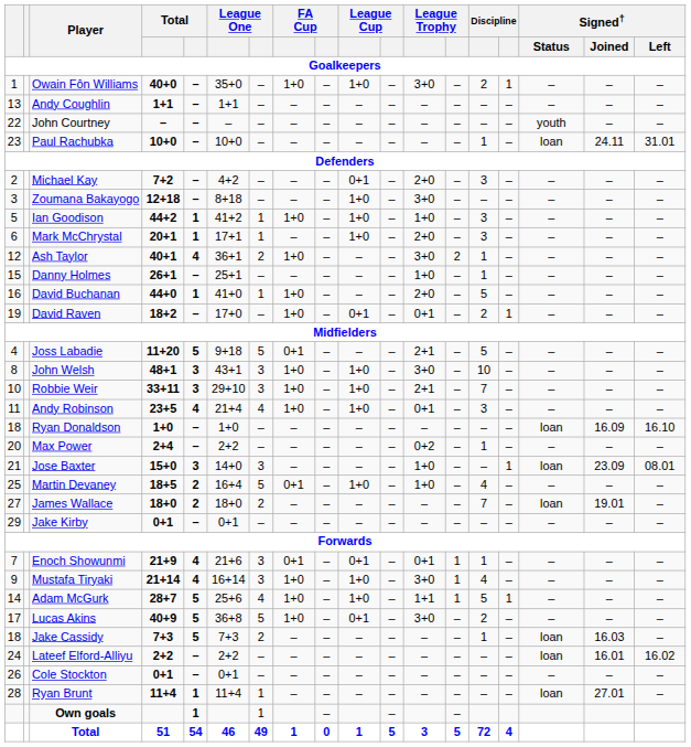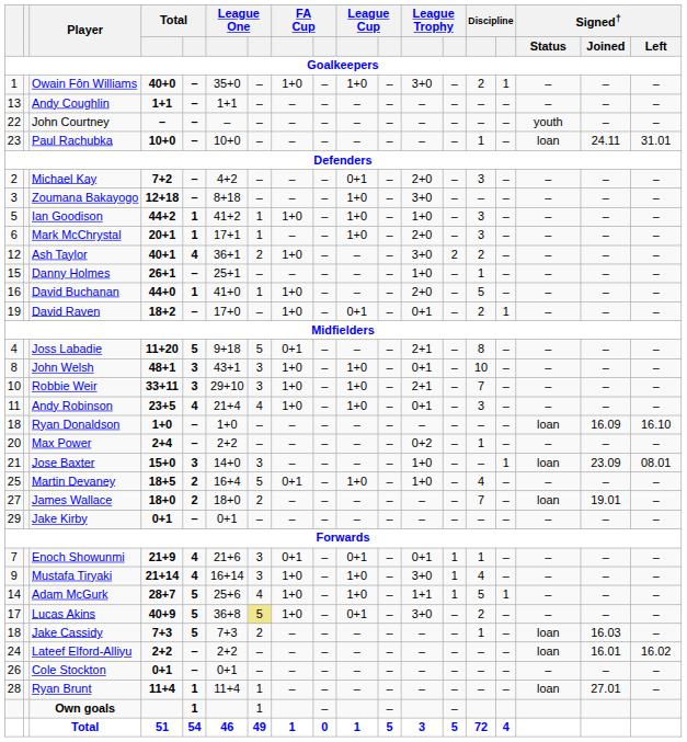 <table class="wikitable"  style="text-align:center;">
 <tr>
 <th rowspan="2" style="font-size:80%;"></th>
 <th rowspan="2" style="font-size:80%;"></th>
 <th rowspan="2">Player</th>
 <th colspan="2">Total</th>
 <th colspan="2"><a href='#'>League<br>One</a></th>
 <th colspan="2"><a href='#'>FA<br>Cup</a></th>
 <th colspan="2"><a href='#'>League<br>Cup</a></th>
 <th colspan="2"><a href='#'>League<br>Trophy</a></th>
 <th colspan="2" style="font-size:80%; ">Discipline</th>
 <th colspan="3">Signed<sup>†</sup></th>
 </tr>
 <tr>
 <th style="width: 50px; font-size:80%;"></th>
 <th style="width: 25px; font-size:80%;"></th>
 <th style="width: 50px; font-size:80%;"></th>
 <th style="width: 25px; font-size:80%;"></th>
 <th style="width: 50px; font-size:80%;"></th>
 <th style="width: 25px; font-size:80%;"></th>
 <th style="width: 50px; font-size:80%;"></th>
 <th style="width: 25px; font-size:80%;"></th>
 <th style="width: 50px; font-size:80%;"></th>
 <th style="width: 25px; font-size:80%;"></th>
 <th></th>
 <th></th>
 <th style="width: 80px;">Status</th>
 <th style="width: 60px;">Joined</th>
 <th style="width: 60px;">Left</th>
 </tr>
 <tr>
 <td colspan="18" style="background:white; color:blue; text-align:center;"><strong>Goalkeepers</strong></td>
 </tr>
 <tr>
 <td>1</td>
 <td></td>
 <td style="text-align:left;"><a href='#'>Owain Fôn Williams</a></td>
 <td><strong>40+0</strong></td>
 <td><strong>–</strong></td>
 <td>35+0</td>
 <td>–</td>
 <td>1+0</td>
 <td>–</td>
 <td>1+0</td>
 <td>–</td>
 <td>3+0</td>
 <td>–</td>
 <td>2</td>
 <td>1</td>
 <td>–</td>
 <td>–</td>
 <td>–</td>
 </tr>
 <tr>
 <td>13</td>
 <td></td>
 <td style="text-align:left;"><a href='#'>Andy Coughlin</a></td>
 <td><strong>1+1</strong></td>
 <td><strong>–</strong></td>
 <td>1+1</td>
 <td>–</td>
 <td>–</td>
 <td>–</td>
 <td>–</td>
 <td>–</td>
 <td>–</td>
 <td>–</td>
 <td>–</td>
 <td>–</td>
 <td>–</td>
 <td>–</td>
 <td>–</td>
 </tr>
 <tr>
 <td>22</td>
 <td></td>
 <td style="text-align:left;">John Courtney</td>
 <td><strong>–</strong></td>
 <td><strong>–</strong></td>
 <td>–</td>
 <td>–</td>
 <td>–</td>
 <td>–</td>
 <td>–</td>
 <td>–</td>
 <td>–</td>
 <td>–</td>
 <td>–</td>
 <td>–</td>
 <td>youth</td>
 <td>–</td>
 <td>–</td>
 </tr>
 <tr>
 <td>23</td>
 <td></td>
 <td style="text-align:left;"><a href='#'>Paul Rachubka</a></td>
 <td><strong>10+0</strong></td>
 <td><strong>–</strong></td>
 <td>10+0</td>
 <td>–</td>
 <td>–</td>
 <td>–</td>
 <td>–</td>
 <td>–</td>
 <td>–</td>
 <td>–</td>
 <td>1</td>
 <td>–</td>
 <td>loan</td>
 <td>24.11</td>
 <td>31.01</td>
 </tr>
 <tr>
 <td colspan="18" style="background:white; color:blue; text-align:center;"><strong>Defenders</strong></td>
 </tr>
 <tr>
 <td>2</td>
 <td></td>
 <td style="text-align:left;"><a href='#'>Michael Kay</a></td>
 <td><strong>7+2</strong></td>
 <td><strong>–</strong></td>
 <td>4+2</td>
 <td>–</td>
 <td>–</td>
 <td>–</td>
 <td>0+1</td>
 <td>–</td>
 <td>2+0</td>
 <td>–</td>
 <td>3</td>
 <td>–</td>
 <td>–</td>
 <td>–</td>
 <td>–</td>
 </tr>
 <tr>
 <td>3</td>
 <td></td>
 <td style="text-align:left;"><a href='#'>Zoumana Bakayogo</a></td>
 <td><strong>12+18</strong></td>
 <td><strong>–</strong></td>
 <td>8+18</td>
 <td>–</td>
 <td>–</td>
 <td>–</td>
 <td>1+0</td>
 <td>–</td>
 <td>3+0</td>
 <td>–</td>
 <td>–</td>
 <td>–</td>
 <td>–</td>
 <td>–</td>
 <td>–</td>
 </tr>
 <tr>
 <td>5</td>
 <td></td>
 <td style="text-align:left;"><a href='#'>Ian Goodison</a></td>
 <td><strong>44+2</strong></td>
 <td><strong>1</strong></td>
 <td>41+2</td>
 <td>1</td>
 <td>1+0</td>
 <td>–</td>
 <td>1+0</td>
 <td>–</td>
 <td>1+0</td>
 <td>–</td>
 <td>3</td>
 <td>–</td>
 <td>–</td>
 <td>–</td>
 <td>–</td>
 </tr>
 <tr>
 <td>6</td>
 <td></td>
 <td style="text-align:left;"><a href='#'>Mark McChrystal</a></td>
 <td><strong>20+1</strong></td>
 <td><strong>1</strong></td>
 <td>17+1</td>
 <td>1</td>
 <td>–</td>
 <td>–</td>
 <td>1+0</td>
 <td>–</td>
 <td>2+0</td>
 <td>–</td>
 <td>3</td>
 <td>–</td>
 <td>–</td>
 <td>–</td>
 <td>–</td>
 </tr>
 <tr>
 <td>12</td>
 <td></td>
 <td style="text-align:left;"><a href='#'>Ash Taylor</a></td>
 <td><strong>40+1</strong></td>
 <td><strong>4</strong></td>
 <td>36+1</td>
 <td>2</td>
 <td>1+0</td>
 <td>–</td>
 <td>–</td>
 <td>–</td>
 <td>3+0</td>
 <td>2</td>
-<td>1</td>
+<td>2</td>
 <td>–</td>
 <td>–</td>
 <td>–</td>
 <td>–</td>
 </tr>
 <tr>
 <td>15</td>
 <td></td>
 <td style="text-align:left;"><a href='#'>Danny Holmes</a></td>
 <td><strong>26+1</strong></td>
 <td><strong>–</strong></td>
 <td>25+1</td>
 <td>–</td>
 <td>–</td>
 <td>–</td>
 <td>–</td>
 <td>–</td>
 <td>1+0</td>
 <td>–</td>
 <td>1</td>
 <td>–</td>
 <td>–</td>
 <td>–</td>
 <td>–</td>
 </tr>
 <tr>
 <td>16</td>
 <td></td>
 <td style="text-align:left;"><a href='#'>David Buchanan</a></td>
 <td><strong>44+0</strong></td>
 <td><strong>1</strong></td>
 <td>41+0</td>
 <td>1</td>
 <td>1+0</td>
 <td>–</td>
 <td>–</td>
 <td>–</td>
 <td>2+0</td>
 <td>–</td>
 <td>5</td>
 <td>–</td>
 <td>–</td>
 <td>–</td>
 <td>–</td>
 </tr>
 <tr>
 <td>19</td>
 <td></td>
 <td style="text-align:left;"><a href='#'>David Raven</a></td>
 <td><strong>18+2</strong></td>
 <td><strong>–</strong></td>
 <td>17+0</td>
 <td>–</td>
 <td>1+0</td>
 <td>–</td>
 <td>0+1</td>
 <td>–</td>
 <td>0+1</td>
 <td>–</td>
 <td>2</td>
 <td>1</td>
 <td>–</td>
 <td>–</td>
 <td>–</td>
 </tr>
 <tr>
 <td colspan="18" style="background:white; color:blue; text-align:center;"><strong>Midfielders</strong></td>
 </tr>
 <tr>
 <td>4</td>
 <td></td>
 <td style="text-align:left;"><a href='#'>Joss Labadie</a></td>
 <td><strong>11+20</strong></td>
 <td><strong>5</strong></td>
 <td>9+18</td>
 <td>5</td>
 <td>0+1</td>
 <td>–</td>
 <td>–</td>
 <td>–</td>
 <td>2+1</td>
 <td>–</td>
-<td>5</td>
+<td>8</td>
 <td>–</td>
 <td>–</td>
 <td>–</td>
 <td>–</td>
 </tr>
 <tr>
 <td>8</td>
 <td></td>
 <td style="text-align:left;"><a href='#'>John Welsh</a></td>
 <td><strong>48+1</strong></td>
 <td><strong>3</strong></td>
 <td>43+1</td>
 <td>3</td>
 <td>1+0</td>
 <td>–</td>
 <td>1+0</td>
 <td>–</td>
-<td>3+0</td>
+<td>0+1</td>
 <td>–</td>
 <td>10</td>
 <td>–</td>
 <td>–</td>
 <td>–</td>
 <td>–</td>
 </tr>
 <tr>
 <td>10</td>
 <td></td>
 <td style="text-align:left;"><a href='#'>Robbie Weir</a></td>
 <td><strong>33+11</strong></td>
 <td><strong>3</strong></td>
 <td>29+10</td>
 <td>3</td>
 <td>1+0</td>
 <td>–</td>
 <td>1+0</td>
 <td>–</td>
 <td>2+1</td>
 <td>–</td>
 <td>7</td>
 <td>–</td>
 <td>–</td>
 <td>–</td>
 <td>–</td>
 </tr>
 <tr>
 <td>11</td>
 <td></td>
 <td style="text-align:left;"><a href='#'>Andy Robinson</a></td>
 <td><strong>23+5</strong></td>
 <td><strong>4</strong></td>
 <td>21+4</td>
 <td>4</td>
 <td>1+0</td>
 <td>–</td>
 <td>1+0</td>
 <td>–</td>
 <td>0+1</td>
 <td>–</td>
 <td>3</td>
 <td>–</td>
 <td>–</td>
 <td>–</td>
 <td>–</td>
 </tr>
 <tr>
 <td>18</td>
 <td></td>
 <td style="text-align:left;"><a href='#'>Ryan Donaldson</a></td>
 <td><strong>1+0</strong></td>
 <td><strong>–</strong></td>
 <td>1+0</td>
 <td>–</td>
 <td>–</td>
 <td>–</td>
 <td>–</td>
 <td>–</td>
 <td>–</td>
 <td>–</td>
 <td>–</td>
 <td>–</td>
 <td>loan</td>
 <td>16.09</td>
 <td>16.10</td>
 </tr>
 <tr>
 <td>20</td>
 <td></td>
 <td style="text-align:left;"><a href='#'>Max Power</a></td>
 <td><strong>2+4</strong></td>
 <td><strong>–</strong></td>
 <td>2+2</td>
 <td>–</td>
 <td>–</td>
 <td>–</td>
 <td>–</td>
 <td>–</td>
 <td>0+2</td>
 <td>–</td>
 <td>1</td>
 <td>–</td>
 <td>–</td>
 <td>–</td>
 <td>–</td>
 </tr>
 <tr>
 <td>21</td>
 <td></td>
 <td style="text-align:left;"><a href='#'>Jose Baxter</a></td>
 <td><strong>15+0</strong></td>
 <td><strong>3</strong></td>
 <td>14+0</td>
 <td>3</td>
 <td>–</td>
 <td>–</td>
 <td>–</td>
 <td>–</td>
 <td>1+0</td>
 <td>–</td>
 <td>–</td>
 <td>1</td>
 <td>loan</td>
 <td>23.09</td>
 <td>08.01</td>
 </tr>
 <tr>
 <td>25</td>
 <td></td>
 <td style="text-align:left;"><a href='#'>Martin Devaney</a></td>
 <td><strong>18+5</strong></td>
 <td><strong>2</strong></td>
 <td>16+4</td>
 <td>5</td>
 <td>0+1</td>
 <td>–</td>
 <td>1+0</td>
 <td>–</td>
 <td>1+0</td>
 <td>–</td>
 <td>4</td>
 <td>–</td>
 <td>–</td>
 <td>–</td>
 <td>–</td>
 </tr>
 <tr>
 <td>27</td>
 <td></td>
 <td style="text-align:left;"><a href='#'>James Wallace</a></td>
 <td><strong>18+0</strong></td>
 <td><strong>2</strong></td>
 <td>18+0</td>
 <td>2</td>
 <td>–</td>
 <td>–</td>
 <td>–</td>
 <td>–</td>
 <td>–</td>
 <td>–</td>
 <td>7</td>
 <td>–</td>
 <td>loan</td>
 <td>19.01</td>
 <td>–</td>
 </tr>
 <tr>
 <td>29</td>
 <td></td>
 <td style="text-align:left;"><a href='#'>Jake Kirby</a></td>
 <td><strong>0+1</strong></td>
 <td><strong>–</strong></td>
 <td>0+1</td>
 <td>–</td>
 <td>–</td>
 <td>–</td>
 <td>–</td>
 <td>–</td>
 <td>–</td>
 <td>–</td>
 <td>–</td>
 <td>–</td>
 <td>–</td>
 <td>–</td>
 <td>–</td>
 </tr>
 <tr>
 <td colspan="18" style="background:white; color:blue; text-align:center;"><strong>Forwards</strong></td>
 </tr>
 <tr>
 <td>7</td>
 <td></td>
 <td style="text-align:left;"><a href='#'>Enoch Showunmi</a></td>
 <td><strong>21+9</strong></td>
 <td><strong>4</strong></td>
 <td>21+6</td>
 <td>3</td>
 <td>0+1</td>
 <td>–</td>
 <td>0+1</td>
 <td>–</td>
 <td>0+1</td>
 <td>1</td>
 <td>1</td>
 <td>–</td>
 <td>–</td>
 <td>–</td>
 <td>–</td>
 </tr>
 <tr>
 <td>9</td>
 <td></td>
 <td style="text-align:left;"><a href='#'>Mustafa Tiryaki</a></td>
 <td><strong>21+14</strong></td>
 <td><strong>4</strong></td>
 <td>16+14</td>
 <td>3</td>
 <td>1+0</td>
 <td>–</td>
 <td>1+0</td>
 <td>–</td>
 <td>3+0</td>
 <td>1</td>
 <td>4</td>
 <td>–</td>
 <td>–</td>
 <td>–</td>
 <td>–</td>
 </tr>
 <tr>
 <td>14</td>
 <td></td>
 <td style="text-align:left;"><a href='#'>Adam McGurk</a></td>
 <td><strong>28+7</strong></td>
 <td><strong>5</strong></td>
 <td>25+6</td>
 <td>4</td>
 <td>1+0</td>
 <td>–</td>
 <td>1+0</td>
 <td>–</td>
 <td>1+1</td>
 <td>1</td>
 <td>5</td>
 <td>1</td>
 <td>–</td>
 <td>–</td>
 <td>–</td>
 </tr>
 <tr>
 <td>17</td>
 <td></td>
 <td style="text-align:left;"><a href='#'>Lucas Akins</a></td>
 <td><strong>40+9</strong></td>
 <td><strong>5</strong></td>
 <td>36+8</td>
-<td>5</td>
+<td style="background: khaki;">5</td>
 <td>1+0</td>
 <td>–</td>
 <td>0+1</td>
 <td>–</td>
 <td>3+0</td>
 <td>–</td>
 <td>2</td>
 <td>–</td>
 <td>–</td>
 <td>–</td>
 <td>–</td>
 </tr>
 <tr>
 <td>18</td>
 <td></td>
 <td style="text-align:left;"><a href='#'>Jake Cassidy</a></td>
 <td><strong>7+3</strong></td>
 <td><strong>5</strong></td>
 <td>7+3</td>
 <td>2</td>
 <td>–</td>
 <td>–</td>
 <td>–</td>
 <td>–</td>
 <td>–</td>
 <td>–</td>
 <td>1</td>
 <td>–</td>
 <td>loan</td>
 <td>16.03</td>
 <td>–</td>
 </tr>
 <tr>
 <td>24</td>
 <td></td>
 <td style="text-align:left;"><a href='#'>Lateef Elford-Alliyu</a></td>
 <td><strong>2+2</strong></td>
 <td><strong>–</strong></td>
 <td>2+2</td>
 <td>–</td>
 <td>–</td>
 <td>–</td>
 <td>–</td>
 <td>–</td>
 <td>–</td>
 <td>–</td>
 <td>–</td>
 <td>–</td>
 <td>loan</td>
 <td>16.01</td>
 <td>16.02</td>
 </tr>
 <tr>
 <td>26</td>
 <td></td>
 <td style="text-align:left;"><a href='#'>Cole Stockton</a></td>
 <td><strong>0+1</strong></td>
 <td><strong>–</strong></td>
 <td>0+1</td>
 <td>–</td>
 <td>–</td>
 <td>–</td>
 <td>–</td>
 <td>–</td>
 <td>–</td>
 <td>–</td>
 <td>–</td>
 <td>–</td>
 <td>–</td>
 <td>–</td>
 <td>–</td>
 </tr>
 <tr>
 <td>28</td>
 <td></td>
 <td style="text-align:left;"><a href='#'>Ryan Brunt</a></td>
 <td><strong>11+4</strong></td>
 <td><strong>1</strong></td>
 <td>11+4</td>
 <td>1</td>
 <td>–</td>
 <td>–</td>
 <td>–</td>
 <td>–</td>
 <td>–</td>
 <td>–</td>
 <td>–</td>
 <td>–</td>
 <td>loan</td>
 <td>27.01</td>
 <td>–</td>
 </tr>
 <tr>
 <td></td>
 <td></td>
 <td><strong>Own goals</strong></td>
 <td><strong> </strong></td>
 <td><strong>1</strong></td>
 <td></td>
 <td>1</td>
 <td></td>
 <td>–</td>
 <td></td>
 <td>–</td>
 <td></td>
 <td>–</td>
 <td></td>
 <td></td>
 <td></td>
 <td></td>
 <td></td>
 </tr>
 <tr style="background:white; color:blue; text-align:center;">
 <td></td>
 <td></td>
 <td><strong>Total</strong></td>
 <td><strong>51</strong></td>
 <td><strong>54</strong></td>
 <td><strong>46</strong></td>
 <td><strong>49</strong></td>
 <td><strong>1</strong></td>
 <td><strong>0</strong></td>
 <td><strong>1</strong></td>
 <td><strong>5</strong></td>
 <td><strong>3</strong></td>
 <td><strong>5</strong></td>
 <td><strong>72</strong></td>
 <td><strong>4</strong></td>
 <td></td>
 <td></td>
 <td></td>
 </tr>
 </table>
